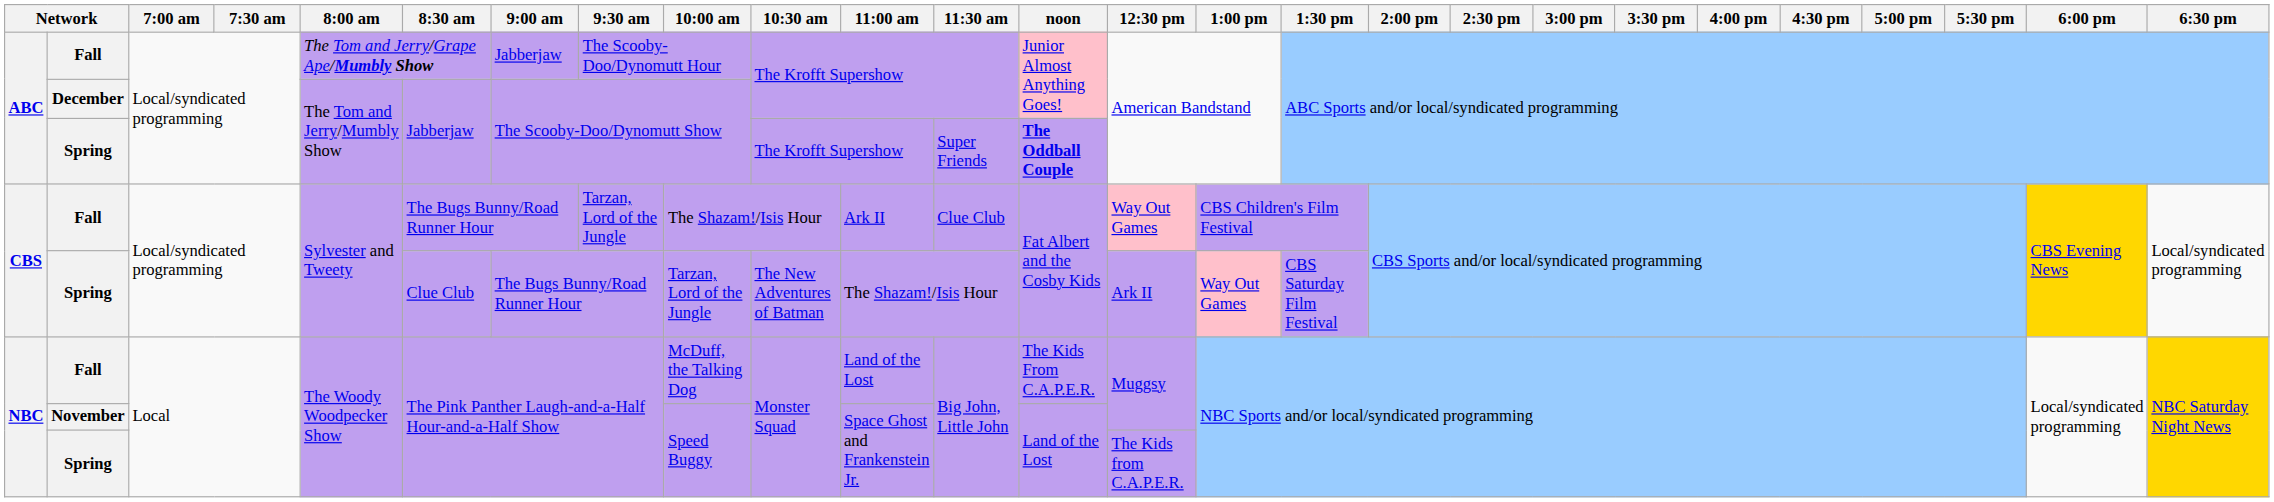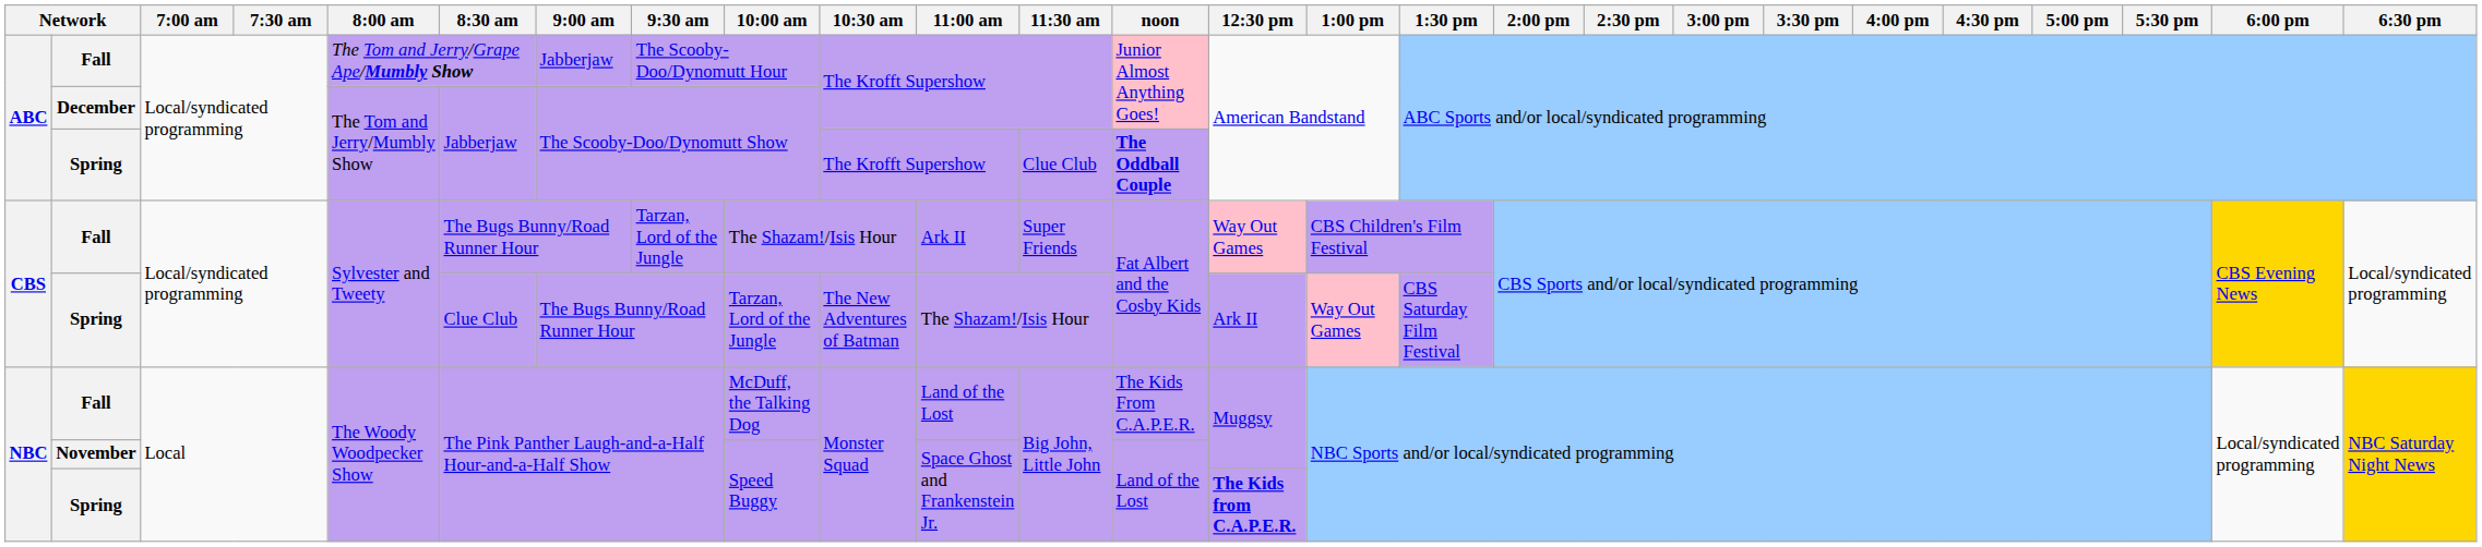 <table class=wikitable style="font-size:90%">
 <tr>
 <th width="1.5%" bgcolor="#C0C0C0" colspan="2">Network</th>
 <th width="4%" bgcolor="#C0C0C0">7:00 am</th>
 <th width="4%" bgcolor="#C0C0C0">7:30 am</th>
 <th width="4%" bgcolor="#C0C0C0">8:00 am</th>
 <th width="4%" bgcolor="#C0C0C0">8:30 am</th>
 <th width="4%" bgcolor="#C0C0C0">9:00 am</th>
 <th width="4%" bgcolor="#C0C0C0">9:30 am</th>
 <th width="4%" bgcolor="#C0C0C0">10:00 am</th>
 <th width="4%" bgcolor="#C0C0C0">10:30 am</th>
 <th width="4%" bgcolor="#C0C0C0">11:00 am</th>
 <th width="4%" bgcolor="#C0C0C0">11:30 am</th>
 <th width="4%" bgcolor="#C0C0C0">noon</th>
 <th width="4%" bgcolor="#C0C0C0">12:30 pm</th>
 <th width="4%" bgcolor="#C0C0C0">1:00 pm</th>
 <th width="4%" bgcolor="#C0C0C0">1:30 pm</th>
 <th width="4%" bgcolor="#C0C0C0">2:00 pm</th>
 <th width="4%" bgcolor="#C0C0C0">2:30 pm</th>
 <th width="4%" bgcolor="#C0C0C0">3:00 pm</th>
 <th width="4%" bgcolor="#C0C0C0">3:30 pm</th>
 <th width="4%" bgcolor="#C0C0C0">4:00 pm</th>
 <th width="4%" bgcolor="#C0C0C0">4:30 pm</th>
 <th width="4%" bgcolor="#C0C0C0">5:00 pm</th>
 <th width="4%" bgcolor="#C0C0C0">5:30 pm</th>
 <th width="4%" bgcolor="#C0C0C0">6:00 pm</th>
 <th width="4%" bgcolor="#C0C0C0">6:30 pm</th>
 </tr>
 <tr>
 <th rowspan="3" bgcolor="#C0C0C0"><a href='#'>ABC</a></th>
 <th>Fall</th>
 <td colspan="2" rowspan="3">Local/syndicated programming</td>
 <td colspan="2" bgcolor="bf9fef"><em>The <a href='#'>Tom and Jerry</a>/<a href='#'>Grape Ape</a>/<strong><a href='#'>Mumbly</a><strong><em> </em>Show<em></td>
 <td bgcolor="bf9fef"></em></strong><a href='#'>Jabberjaw</a><strong><em></td>
 <td colspan="2" bgcolor="bf9fef"></em></strong><a href='#'>The Scooby-Doo/Dynomutt Hour</a><strong><em></td>
 <td rowspan="2" colspan="3" bgcolor="bf9fef"></em></strong><a href='#'>The Krofft Supershow</a><strong><em></td>
 <td bgcolor="pink" rowspan="2"></em></strong><a href='#'>Junior Almost Anything Goes!</a><strong><em></td>
 <td colspan="2" rowspan="3"></em><a href='#'>American Bandstand</a><em></td>
 <td colspan="11" rowspan="3" bgcolor="99ccff"><a href='#'>ABC Sports</a> and/or local/syndicated programming</td>
 </tr>
 <tr>
 <th>December</th>
 <td rowspan="2" bgcolor="bf9fef"></em>The <a href='#'>Tom and Jerry</a>/<a href='#'>Mumbly</a> Show<em></td>
 <td bgcolor="bf9fef" rowspan="2"></em><a href='#'>Jabberjaw</a><em></td>
 <td rowspan="2" colspan="3" bgcolor="bf9fef"></em><a href='#'>The Scooby-Doo/Dynomutt Show</a><em></td>
 </tr>
 <tr>
 <th>Spring</th>
 <td colspan="2" bgcolor="bf9fef"></em><a href='#'>The Krofft Supershow</a><em></td>
-<td bgcolor="bf9fef"></em><a href='#'>Super Friends</a><em> </td>
+<td bgcolor="bf9fef"></em><a href='#'>Clue Club</a><em></td>
 <td bgcolor="bf9fef"><strong></em><a href='#'>The Oddball Couple</a><em> </strong></td>
 </tr>
 <tr>
 <th rowspan="2" bgcolor="#C0C0C0"><a href='#'>CBS</a></th>
 <th>Fall</th>
 <td colspan="2" rowspan="2">Local/syndicated programming</td>
 <td rowspan="2" bgcolor="bf9fef"></em></strong><a href='#'>Sylvester</a> and <a href='#'>Tweety</a><strong><em></td>
 <td colspan="2" bgcolor="bf9fef"></em><a href='#'>The Bugs Bunny/Road Runner Hour</a><em></td>
 <td bgcolor="bf9fef"></em></strong><a href='#'>Tarzan, Lord of the Jungle</a><strong><em></td>
 <td colspan="2" bgcolor="bf9fef"></em>The <a href='#'>Shazam!</a>/<a href='#'>Isis</a> Hour<em></td>
 <td bgcolor="bf9fef"></em></strong><a href='#'>Ark II</a><strong><em></td>
-<td bgcolor="bf9fef"></em><a href='#'>Clue Club</a><em></td>
+<td bgcolor="bf9fef"></em><a href='#'>Super Friends</a><em> </td>
 <td rowspan="2" bgcolor="bf9fef"></em><a href='#'>Fat Albert and the Cosby Kids</a><em></td>
 <td bgcolor="pink"></em></strong><a href='#'>Way Out Games</a><strong><em></td>
 <td colspan="2" bgcolor="bf9fef"></em><a href='#'>CBS Children's Film Festival</a><em></td>
 <td colspan="8" rowspan=2 bgcolor="99ccff"><a href='#'>CBS Sports</a> and/or local/syndicated programming</td>
 <td rowspan="2" bgcolor="gold"></em><a href='#'>CBS Evening News</a><em></td>
 <td rowspan="2">Local/syndicated programming</td>
 </tr>
 <tr>
 <th>Spring</th>
 <td bgcolor="bf9fef"></em><a href='#'>Clue Club</a><em></td>
 <td colspan="2" bgcolor="bf9fef"></em><a href='#'>The Bugs Bunny/Road Runner Hour</a><em></td>
 <td bgcolor="bf9fef"></em><a href='#'>Tarzan, Lord of the Jungle</a><em></td>
 <td bgcolor="bf9fef"></em></strong><a href='#'>The New Adventures of Batman</a><strong><em></td>
 <td colspan="2" bgcolor="bf9fef"></em>The <a href='#'>Shazam!</a>/<a href='#'>Isis</a> Hour<em></td>
 <td bgcolor="bf9fef"></em><a href='#'>Ark II</a><em></td>
 <td bgcolor="pink"></em><a href='#'>Way Out Games</a><em></td>
 <td bgcolor="bf9fef"></em><a href='#'>CBS Saturday Film Festival</a><em></td>
 </tr>
 <tr>
 <th rowspan="3" bgcolor="#C0C0C0"><a href='#'>NBC</a></th>
 <th>Fall</th>
 <td colspan="2" rowspan="3">Local</td>
 <td bgcolor="bf9fef" rowspan=3></em><a href='#'>The Woody Woodpecker Show</a><em> </td>
 <td bgcolor="bf9fef" colspan=3 rowspan=3></em><a href='#'>The Pink Panther Laugh-and-a-Half Hour-and-a-Half Show</a><em></td>
 <td bgcolor="bf9fef"></em></strong><a href='#'>McDuff, the Talking Dog</a><strong><em></td>
 <td bgcolor="bf9fef" rowspan=3></em></strong><a href='#'>Monster Squad</a><strong><em></td>
 <td bgcolor="bf9fef"></em><a href='#'>Land of the Lost</a><em></td>
 <td bgcolor="bf9fef" rowspan=3></em></strong><a href='#'>Big John, Little John</a><strong><em></td>
 <td bgcolor="bf9fef"></em></strong><a href='#'>The Kids From C.A.P.E.R.</a><strong><em></td>
 <td rowspan="2" bgcolor="bf9fef"></em></strong><a href='#'>Muggsy</a><strong><em></td>
 <td colspan="10" rowspan="3" bgcolor="99ccff"><a href='#'>NBC Sports</a> and/or local/syndicated programming</td>
 <td rowspan="3">Local/syndicated programming</td>
 <td rowspan="3" bgcolor="gold"></em><a href='#'>NBC Saturday Night News</a><em></td>
 </tr>
 <tr>
 <th>November</th>
 <td bgcolor="bf9fef" rowspan=2></em><a href='#'>Speed Buggy</a><em> </td>
 <td bgcolor="bf9fef" rowspan=2></em><a href='#'>Space Ghost</a> and <a href='#'>Frankenstein Jr.</a><em> </td>
 <td bgcolor="bf9fef" rowspan=2></em><a href='#'>Land of the Lost</a><em></td>
 </tr>
 <tr>
 <th>Spring</th>
-<td bgcolor=bf9fef></em><a href='#'>The Kids from C.A.P.E.R.</a><em></td>
+<td bgcolor=bf9fef><strong></em><a href='#'>The Kids from C.A.P.E.R.</a><em></strong></td>
 </tr>
 </table>
